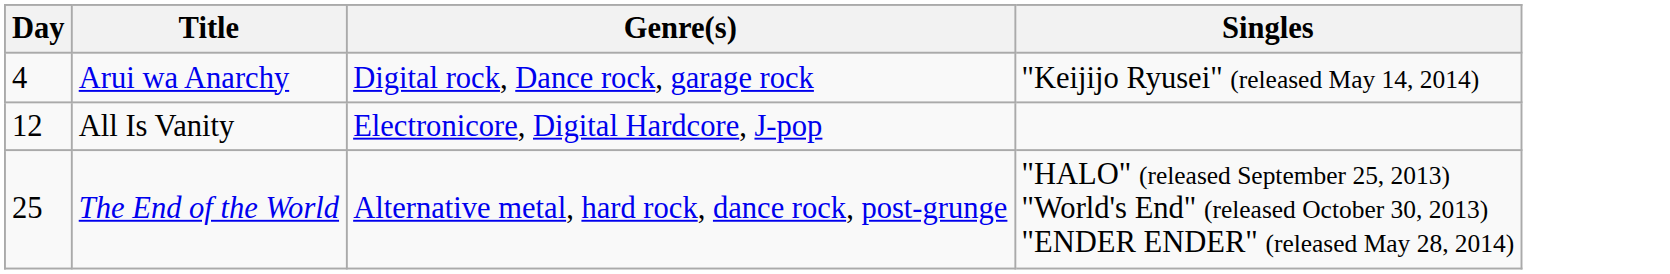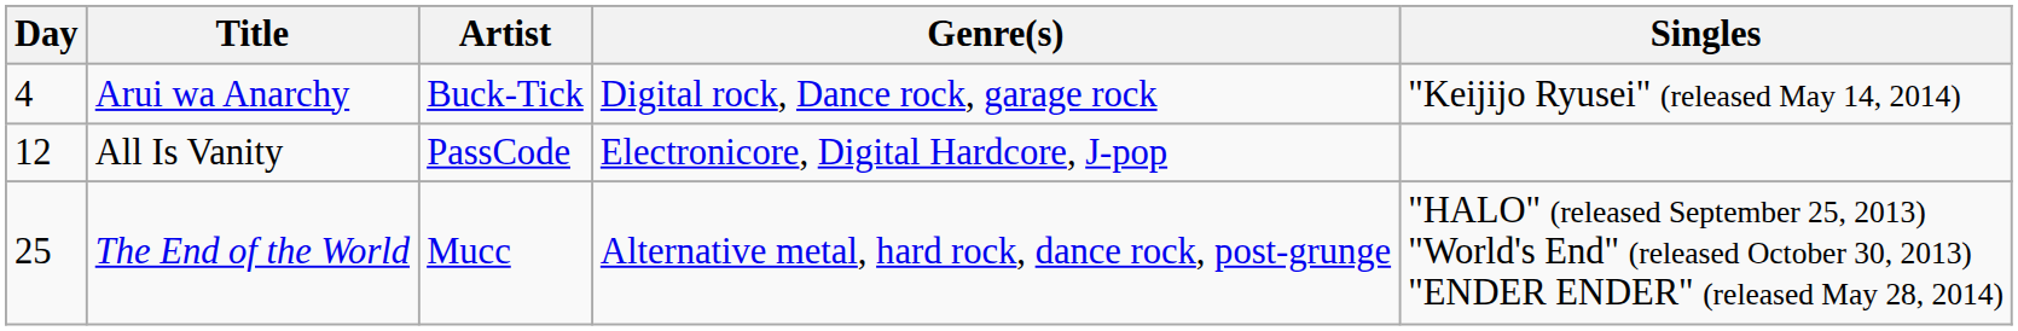 <table class="wikitable sortable" style="text-align: left;">
 <tr>
 <th>Day</th>
 <th>Title</th>
+<th>Artist</th>
 <th>Genre(s)</th>
 <th>Singles</th>
 </tr>
 <tr>
 <td>4</td>
 <td><a href='#'>Arui wa Anarchy</a></td>
+<td><a href='#'>Buck-Tick</a></td>
 <td><a href='#'>Digital rock</a>, <a href='#'>Dance rock</a>, <a href='#'>garage rock</a></td>
 <td>"Keijijo Ryusei" <small>(released May 14, 2014)</small></td>
 </tr>
 <tr>
 <td>12</td>
 <td>All Is Vanity</td>
+<td><a href='#'>PassCode</a></td>
 <td><a href='#'>Electronicore</a>, <a href='#'>Digital Hardcore</a>, <a href='#'>J-pop</a></td>
 <td></td>
 </tr>
 <tr>
 <td>25</td>
 <td><em><a href='#'>The End of the World</a></em></td>
+<td><a href='#'>Mucc</a></td>
 <td><a href='#'>Alternative metal</a>, <a href='#'>hard rock</a>, <a href='#'>dance rock</a>, <a href='#'>post-grunge</a></td>
 <td>"HALO" <small>(released September 25, 2013)</small><br>"World's End" <small>(released October 30, 2013)</small><br>"ENDER ENDER" <small>(released May 28, 2014)</small></td>
 </tr>
 </table>
